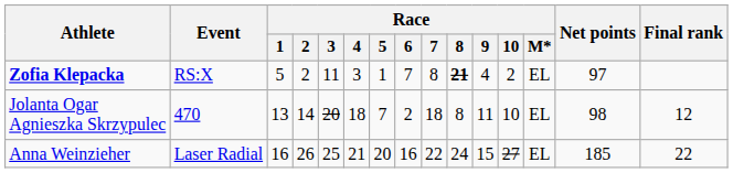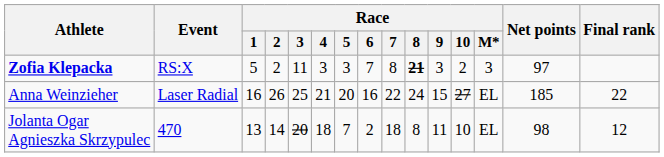 <table class="wikitable" style="font-size:90%">
 <tr>
 <th rowspan="2">Athlete</th>
 <th rowspan="2">Event</th>
 <th colspan=11>Race</th>
 <th rowspan=2>Net points</th>
 <th rowspan=2>Final rank</th>
 </tr>
 <tr style="font-size:95%">
 <th>1</th>
 <th>2</th>
 <th>3</th>
 <th>4</th>
 <th>5</th>
 <th>6</th>
 <th>7</th>
 <th>8</th>
 <th>9</th>
 <th>10</th>
 <th>M*</th>
 </tr>
 <tr align=center>
 <td align=left><strong><a href='#'>Zofia Klepacka</a></strong></td>
 <td align=left><a href='#'>RS:X</a></td>
 <td>5</td>
 <td>2</td>
 <td>11</td>
 <td>3</td>
-<td>1</td>
+<td>3</td>
 <td>7</td>
 <td>8</td>
 <td><strong><s>21</s></strong></td>
-<td>4</td>
+<td>3</td>
 <td>2</td>
-<td>EL</td>
+<td>3</td>
 <td>97</td>
 <td></td>
+</tr>
+<tr align=center>
+<td align=left><a href='#'>Anna Weinzieher</a></td>
+<td align=left><a href='#'>Laser Radial</a></td>
+<td>16</td>
+<td>26</td>
+<td>25</td>
+<td>21</td>
+<td>20</td>
+<td>16</td>
+<td>22</td>
+<td>24</td>
+<td>15</td>
+<td><s>27</s></td>
+<td>EL</td>
+<td>185</td>
+<td>22</td>
 </tr>
 <tr align=center>
 <td align=left><a href='#'>Jolanta Ogar</a><br><a href='#'>Agnieszka Skrzypulec</a></td>
 <td align=left><a href='#'>470</a></td>
 <td>13</td>
 <td>14</td>
 <td><s>20</s></td>
 <td>18</td>
 <td>7</td>
 <td>2</td>
 <td>18</td>
 <td>8</td>
 <td>11</td>
 <td>10</td>
 <td>EL</td>
 <td>98</td>
 <td>12</td>
 </tr>
-<tr align=center>
-<td align=left><a href='#'>Anna Weinzieher</a></td>
-<td align=left><a href='#'>Laser Radial</a></td>
-<td>16</td>
-<td>26</td>
-<td>25</td>
-<td>21</td>
-<td>20</td>
-<td>16</td>
-<td>22</td>
-<td>24</td>
-<td>15</td>
-<td><s>27</s></td>
-<td>EL</td>
-<td>185</td>
-<td>22</td>
-</tr>
 </table>
